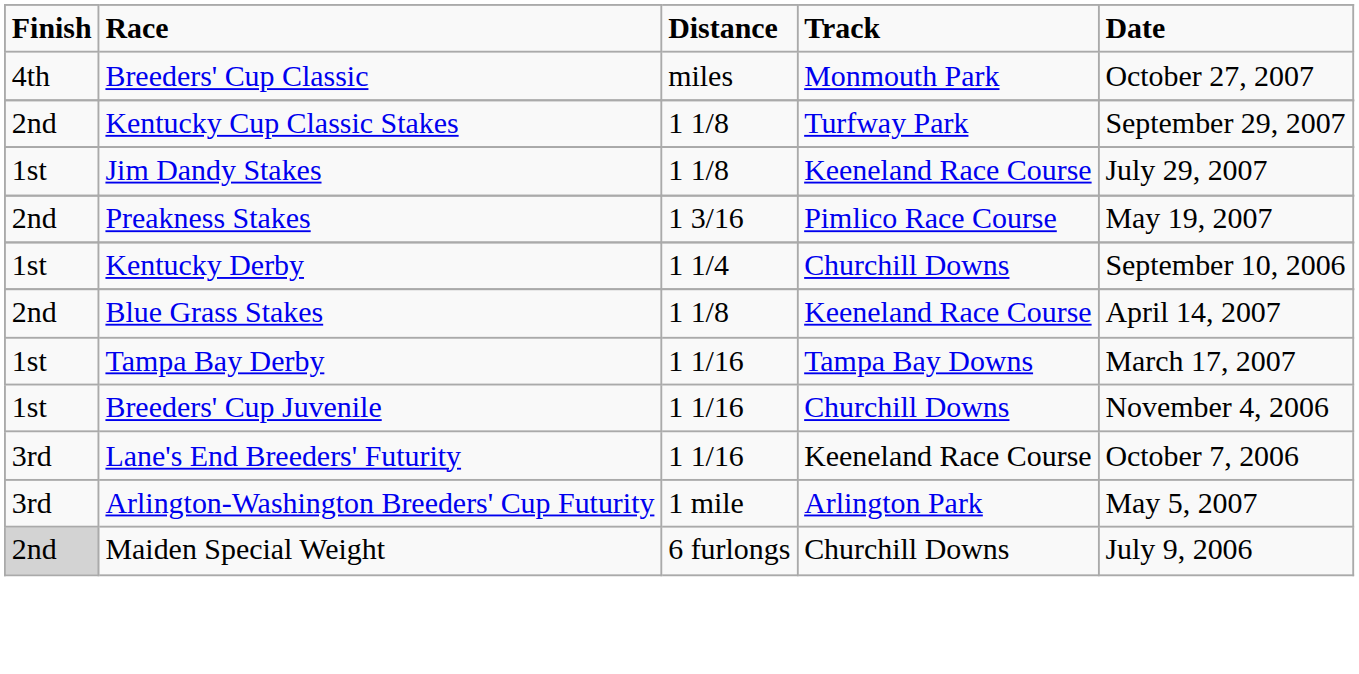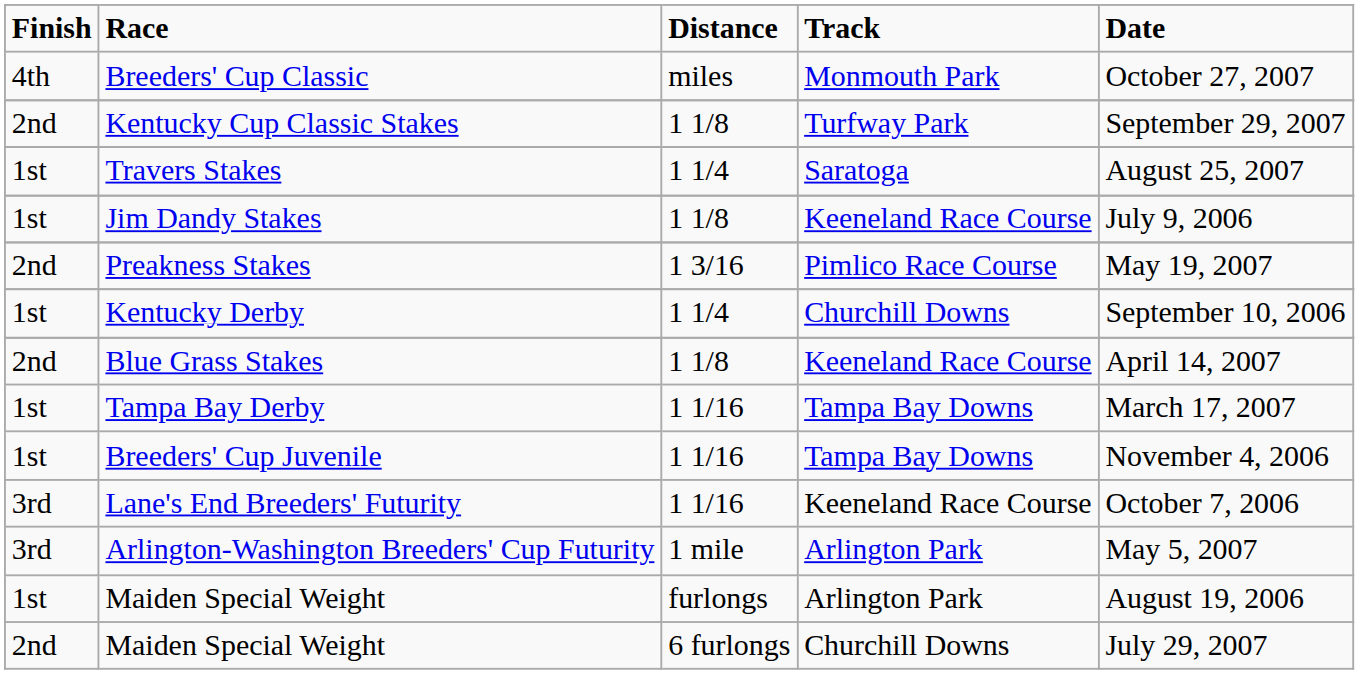 <table class="wikitable">
 <tr>
 <td><strong>Finish</strong></td>
 <td><strong>Race</strong></td>
 <td><strong>Distance</strong></td>
 <td><strong>Track</strong></td>
 <td><strong>Date</strong></td>
 </tr>
 <tr>
 <td>4th</td>
 <td><a href='#'>Breeders' Cup Classic</a></td>
 <td> miles</td>
 <td><a href='#'>Monmouth Park</a></td>
 <td>October 27, 2007</td>
 </tr>
 <tr>
 </tr>
 <tr>
 <td>2nd</td>
 <td><a href='#'>Kentucky Cup Classic Stakes</a></td>
 <td>1 1/8</td>
 <td><a href='#'>Turfway Park</a></td>
 <td>September 29, 2007</td>
 </tr>
 <tr>
 </tr>
 <tr>
+<td>1st</td>
+<td><a href='#'>Travers Stakes</a></td>
+<td>1 1/4</td>
+<td><a href='#'>Saratoga</a></td>
+<td>August 25, 2007</td>
+</tr>
+<tr>
 </tr>
 <tr>
 <td>1st</td>
 <td><a href='#'>Jim Dandy Stakes</a></td>
 <td>1 1/8</td>
 <td><a href='#'>Keeneland Race Course</a></td>
-<td>July 29, 2007</td>
+<td>July 9, 2006</td>
 </tr>
 <tr>
 </tr>
 <tr>
 <td>2nd</td>
 <td><a href='#'>Preakness Stakes</a></td>
 <td>1 3/16</td>
 <td><a href='#'>Pimlico Race Course</a></td>
 <td>May 19, 2007</td>
 </tr>
 <tr>
 </tr>
 <tr>
 <td>1st</td>
 <td><a href='#'>Kentucky Derby</a></td>
 <td>1 1/4</td>
 <td><a href='#'>Churchill Downs</a></td>
 <td>September 10, 2006</td>
 </tr>
 <tr>
 </tr>
 <tr>
 <td>2nd</td>
 <td><a href='#'>Blue Grass Stakes</a></td>
 <td>1 1/8</td>
 <td><a href='#'>Keeneland Race Course</a></td>
 <td>April 14, 2007</td>
 </tr>
 <tr>
 <td>1st</td>
 <td><a href='#'>Tampa Bay Derby</a></td>
 <td>1 1/16</td>
 <td><a href='#'>Tampa Bay Downs</a></td>
 <td>March 17, 2007</td>
 </tr>
 <tr>
 <td>1st</td>
 <td><a href='#'>Breeders' Cup Juvenile</a></td>
 <td>1 1/16</td>
-<td><a href='#'>Churchill Downs</a></td>
+<td><a href='#'>Tampa Bay Downs</a></td>
 <td>November 4, 2006</td>
 </tr>
 <tr>
 <td>3rd</td>
 <td><a href='#'>Lane's End Breeders' Futurity</a></td>
 <td>1 1/16</td>
 <td>Keeneland Race Course</td>
 <td>October 7, 2006</td>
 </tr>
 <tr>
 <td>3rd</td>
 <td><a href='#'>Arlington-Washington Breeders' Cup Futurity</a></td>
 <td>1 mile</td>
 <td><a href='#'>Arlington Park</a></td>
 <td>May 5, 2007</td>
 </tr>
 <tr>
-<td style="background: lightgrey;">2nd</td>
+<td>1st</td>
+<td>Maiden Special Weight</td>
+<td> furlongs</td>
+<td>Arlington Park</td>
+<td>August 19, 2006</td>
+</tr>
+<tr>
+<td>2nd</td>
 <td>Maiden Special Weight</td>
 <td>6 furlongs</td>
 <td>Churchill Downs</td>
-<td>July 9, 2006</td>
+<td>July 29, 2007</td>
 </tr>
 </table>
